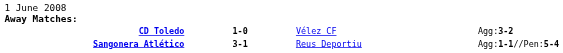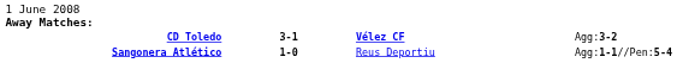 <table width=100% cellspacing=1>
 <tr>
 <th width=20%></th>
 <th width=12%></th>
 <th width=20%></th>
 <th></th>
 </tr>
 <tr>
 <td>1 June 2008<br><strong>Away Matches:</strong></td>
 </tr>
 <tr style=font-size:90%>
 <td align=right><strong><a href='#'>CD Toledo</a></strong></td>
-<td align=center><strong>1-0</strong></td>
-<td><a href='#'>Vélez CF</a></td>
+<td align=center><strong>3-1</strong></td>
+<td><strong><a href='#'>Vélez CF</a></strong></td>
 <td>Agg:<strong>3-2</strong></td>
 </tr>
 <tr style=font-size:90%>
 <td align=right><strong><a href='#'>Sangonera Atlético</a></strong></td>
-<td align=center><strong>3-1</strong></td>
+<td align=center><strong>1-0</strong></td>
 <td><a href='#'>Reus Deportiu</a></td>
 <td>Agg:<strong>1-1</strong>//Pen:<strong>5-4</strong></td>
 </tr>
 </table>
